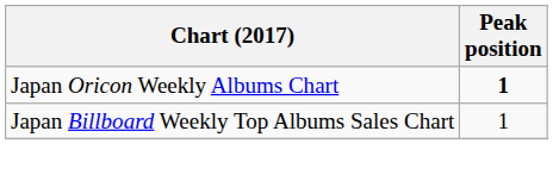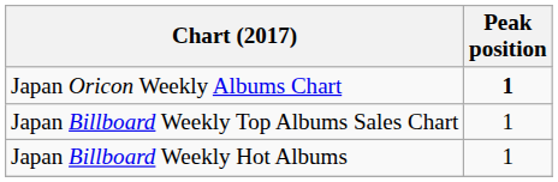 <table class="wikitable sortable">
 <tr>
 <th>Chart (2017)</th>
 <th>Peak<br>position</th>
 </tr>
 <tr>
 <td>Japan <em>Oricon</em> Weekly <a href='#'>Albums Chart</a></td>
 <td align="center"><strong>1</strong></td>
 </tr>
 <tr>
 <td>Japan <em><a href='#'>Billboard</a></em> Weekly Top Albums Sales Chart</td>
 <td align="center">1</td>
 </tr>
 <tr>
+<td>Japan <em><a href='#'>Billboard</a></em> Weekly Hot Albums</td>
+<td align="center">1</td>
+</tr>
+<tr>
 </tr>
 </table>
